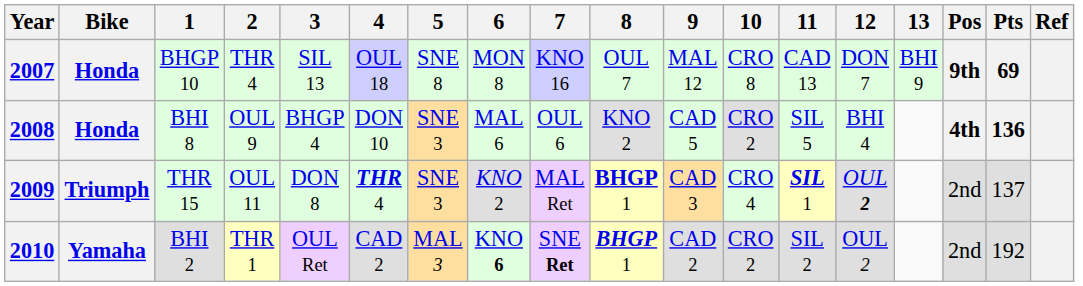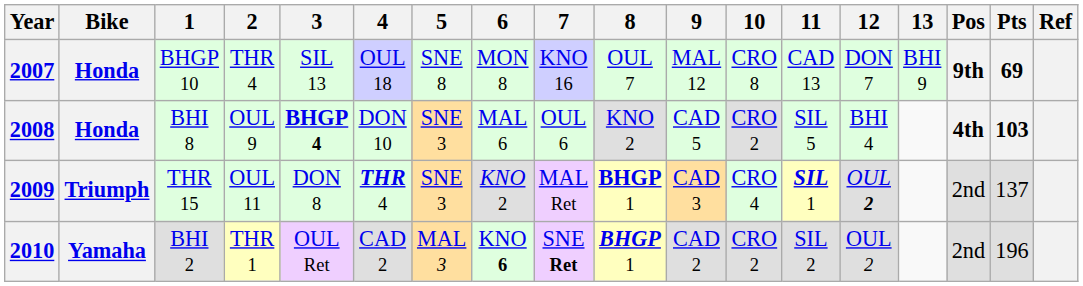 <table class="wikitable" style="text-align:center; font-size:100%">
 <tr>
 <th valign="middle">Year</th>
 <th valign="middle">Bike</th>
 <th>1</th>
 <th>2</th>
 <th>3</th>
 <th>4</th>
 <th>5</th>
 <th>6</th>
 <th>7</th>
 <th>8</th>
 <th>9</th>
 <th>10</th>
 <th>11</th>
 <th>12</th>
 <th>13</th>
 <th>Pos</th>
 <th>Pts</th>
 <th>Ref</th>
 </tr>
 <tr>
 <th><a href='#'>2007</a></th>
 <th><a href='#'>Honda</a></th>
 <td style="background:#DFFFDF;"><a href='#'>BHGP</a><br> <small>10</small></td>
 <td style="background:#DFFFDF;"><a href='#'>THR</a><br><small>4</small></td>
 <td style="background:#DFFFDF;"><a href='#'>SIL</a><br><small>13</small></td>
 <td style="background:#CFCFFF;"><a href='#'>OUL</a><br><small>18</small></td>
 <td style="background:#DFFFDF;"><a href='#'>SNE</a><br><small>8</small></td>
 <td style="background:#DFFFDF;"><a href='#'>MON</a><br><small>8</small></td>
 <td style="background:#CFCFFF;"><a href='#'>KNO</a><br><small>16</small></td>
 <td style="background:#DFFFDF;"><a href='#'>OUL</a><br><small>7</small></td>
 <td style="background:#DFFFDF;"><a href='#'>MAL</a><br><small>12</small></td>
 <td style="background:#DFFFDF;"><a href='#'>CRO</a><br><small>8</small></td>
 <td style="background:#DFFFDF;"><a href='#'>CAD</a><br><small>13</small></td>
 <td style="background:#DFFFDF;"><a href='#'>DON</a><br><small>7</small></td>
 <td style="background:#DFFFDF;"><a href='#'>BHI</a><br><small>9</small></td>
 <th style="background:#;">9th</th>
 <th style="background:#;">69</th>
 <th></th>
 </tr>
 <tr>
 <th><a href='#'>2008</a></th>
 <th><a href='#'>Honda</a></th>
 <td style="background:#DFFFDF;"><a href='#'>BHI</a><br><small>8</small></td>
 <td style="background:#DFFFDF;"><a href='#'>OUL</a><br><small>9</small></td>
-<td style="background:#DFFFDF;"><a href='#'>BHGP</a><br> <small>4</small></td>
+<td style="background:#DFFFDF;"><strong><a href='#'>BHGP</a><br> <small>4</small></strong></td>
 <td style="background:#DFFFDF;"><a href='#'>DON</a><br><small>10</small></td>
 <td style="background:#FFDF9F;"><a href='#'>SNE</a><br><small>3</small></td>
 <td style="background:#DFFFDF;"><a href='#'>MAL</a><br><small>6</small></td>
 <td style="background:#DFFFDF;"><a href='#'>OUL</a><br><small>6</small></td>
 <td style="background:#DFDFDF;"><a href='#'>KNO</a><br><small>2</small></td>
 <td style="background:#DFFFDF;"><a href='#'>CAD</a><br><small>5</small></td>
 <td style="background:#DFDFDF;"><a href='#'>CRO</a><br><small>2</small></td>
 <td style="background:#DFFFDF;"><a href='#'>SIL</a><br><small>5</small></td>
 <td style="background:#DFFFDF;"><a href='#'>BHI</a><br><small>4</small></td>
 <td></td>
 <th style="background:#;">4th</th>
-<th style="background:#;">136</th>
+<th style="background:#;">103</th>
 <th></th>
 </tr>
 <tr>
 <th><a href='#'>2009</a></th>
 <th><a href='#'>Triumph</a></th>
 <td style="background:#DFFFDF;"><a href='#'>THR</a><br><small>15</small></td>
 <td style="background:#DFFFDF;"><a href='#'>OUL</a><br><small>11</small></td>
 <td style="background:#DFFFDF;"><a href='#'>DON</a><br><small>8</small></td>
 <td style="background:#DFFFDF;"><strong><em><a href='#'>THR</a></em></strong><br><small>4</small></td>
 <td style="background:#FFDF9F;"><a href='#'>SNE</a><br><small>3</small></td>
 <td style="background:#DFDFDF;"><em><a href='#'>KNO</a></em><br><small>2</small></td>
 <td style="background:#EFCFFF;"><a href='#'>MAL</a><br><small>Ret</small></td>
 <td style="background:#FFFFBF;"><strong><a href='#'>BHGP</a></strong><br><small>1</small></td>
 <td style="background:#FFDF9F;"><a href='#'>CAD</a><br><small>3</small></td>
 <td style="background:#dfffdf;"><a href='#'>CRO</a><br><small>4</small></td>
 <td style="background:#FFFFBF;"><strong><em><a href='#'>SIL</a></em></strong><br><small>1</small></td>
 <td style="background:#DFDFDF;"><em><a href='#'>OUL</a><strong><br><small>2</small></td>
 <td></td>
 <td style="background:#DFDFDF;"></strong>2nd<strong></td>
 <td style="background:#DFDFDF;"></strong>137<strong></td>
 <th></th>
 </tr>
 <tr>
 <th><a href='#'>2010</a></th>
 <th><a href='#'>Yamaha</a></th>
 <td style="background:#dfdfdf;"><a href='#'>BHI</a><br><small>2</small></td>
 <td style="background:#ffffbf;"><a href='#'>THR</a><br><small>1</small></td>
 <td style="background:#EFCFFF;"><a href='#'>OUL</a><br><small>Ret</small></td>
 <td style="background:#dfdfdf;"><a href='#'>CAD</a><br><small>2</small></td>
 <td style="background:#ffdf9f;"></em><a href='#'>MAL</a><em><br><small>3</small></td>
 <td style="background:#dfffdf;"></strong><a href='#'>KNO</a><strong><br><small>6</small></td>
 <td style="background:#EFCFFF;"></strong><a href='#'>SNE</a><strong><br><small>Ret</small></td>
 <td style="background:#ffffbf;"><strong><em><a href='#'>BHGP</a></em></strong><br><small>1</small></td>
 <td style="background:#dfdfdf;"><a href='#'>CAD</a><br><small>2</small></td>
 <td style="background:#dfdfdf;"><a href='#'>CRO</a><br><small>2</small></td>
 <td style="background:#dfdfdf;"><a href='#'>SIL</a><br><small>2</small></td>
 <td style="background:#dfdfdf;"></em><a href='#'>OUL</a><em><br><small>2</small></td>
 <td></td>
 <td style="background:#dfdfdf;"></strong>2nd<strong></td>
-<td style="background:#dfdfdf;"></strong>192<strong></td>
+<td style="background:#dfdfdf;"></strong>196<strong></td>
 <th></th>
 </tr>
 </table>
